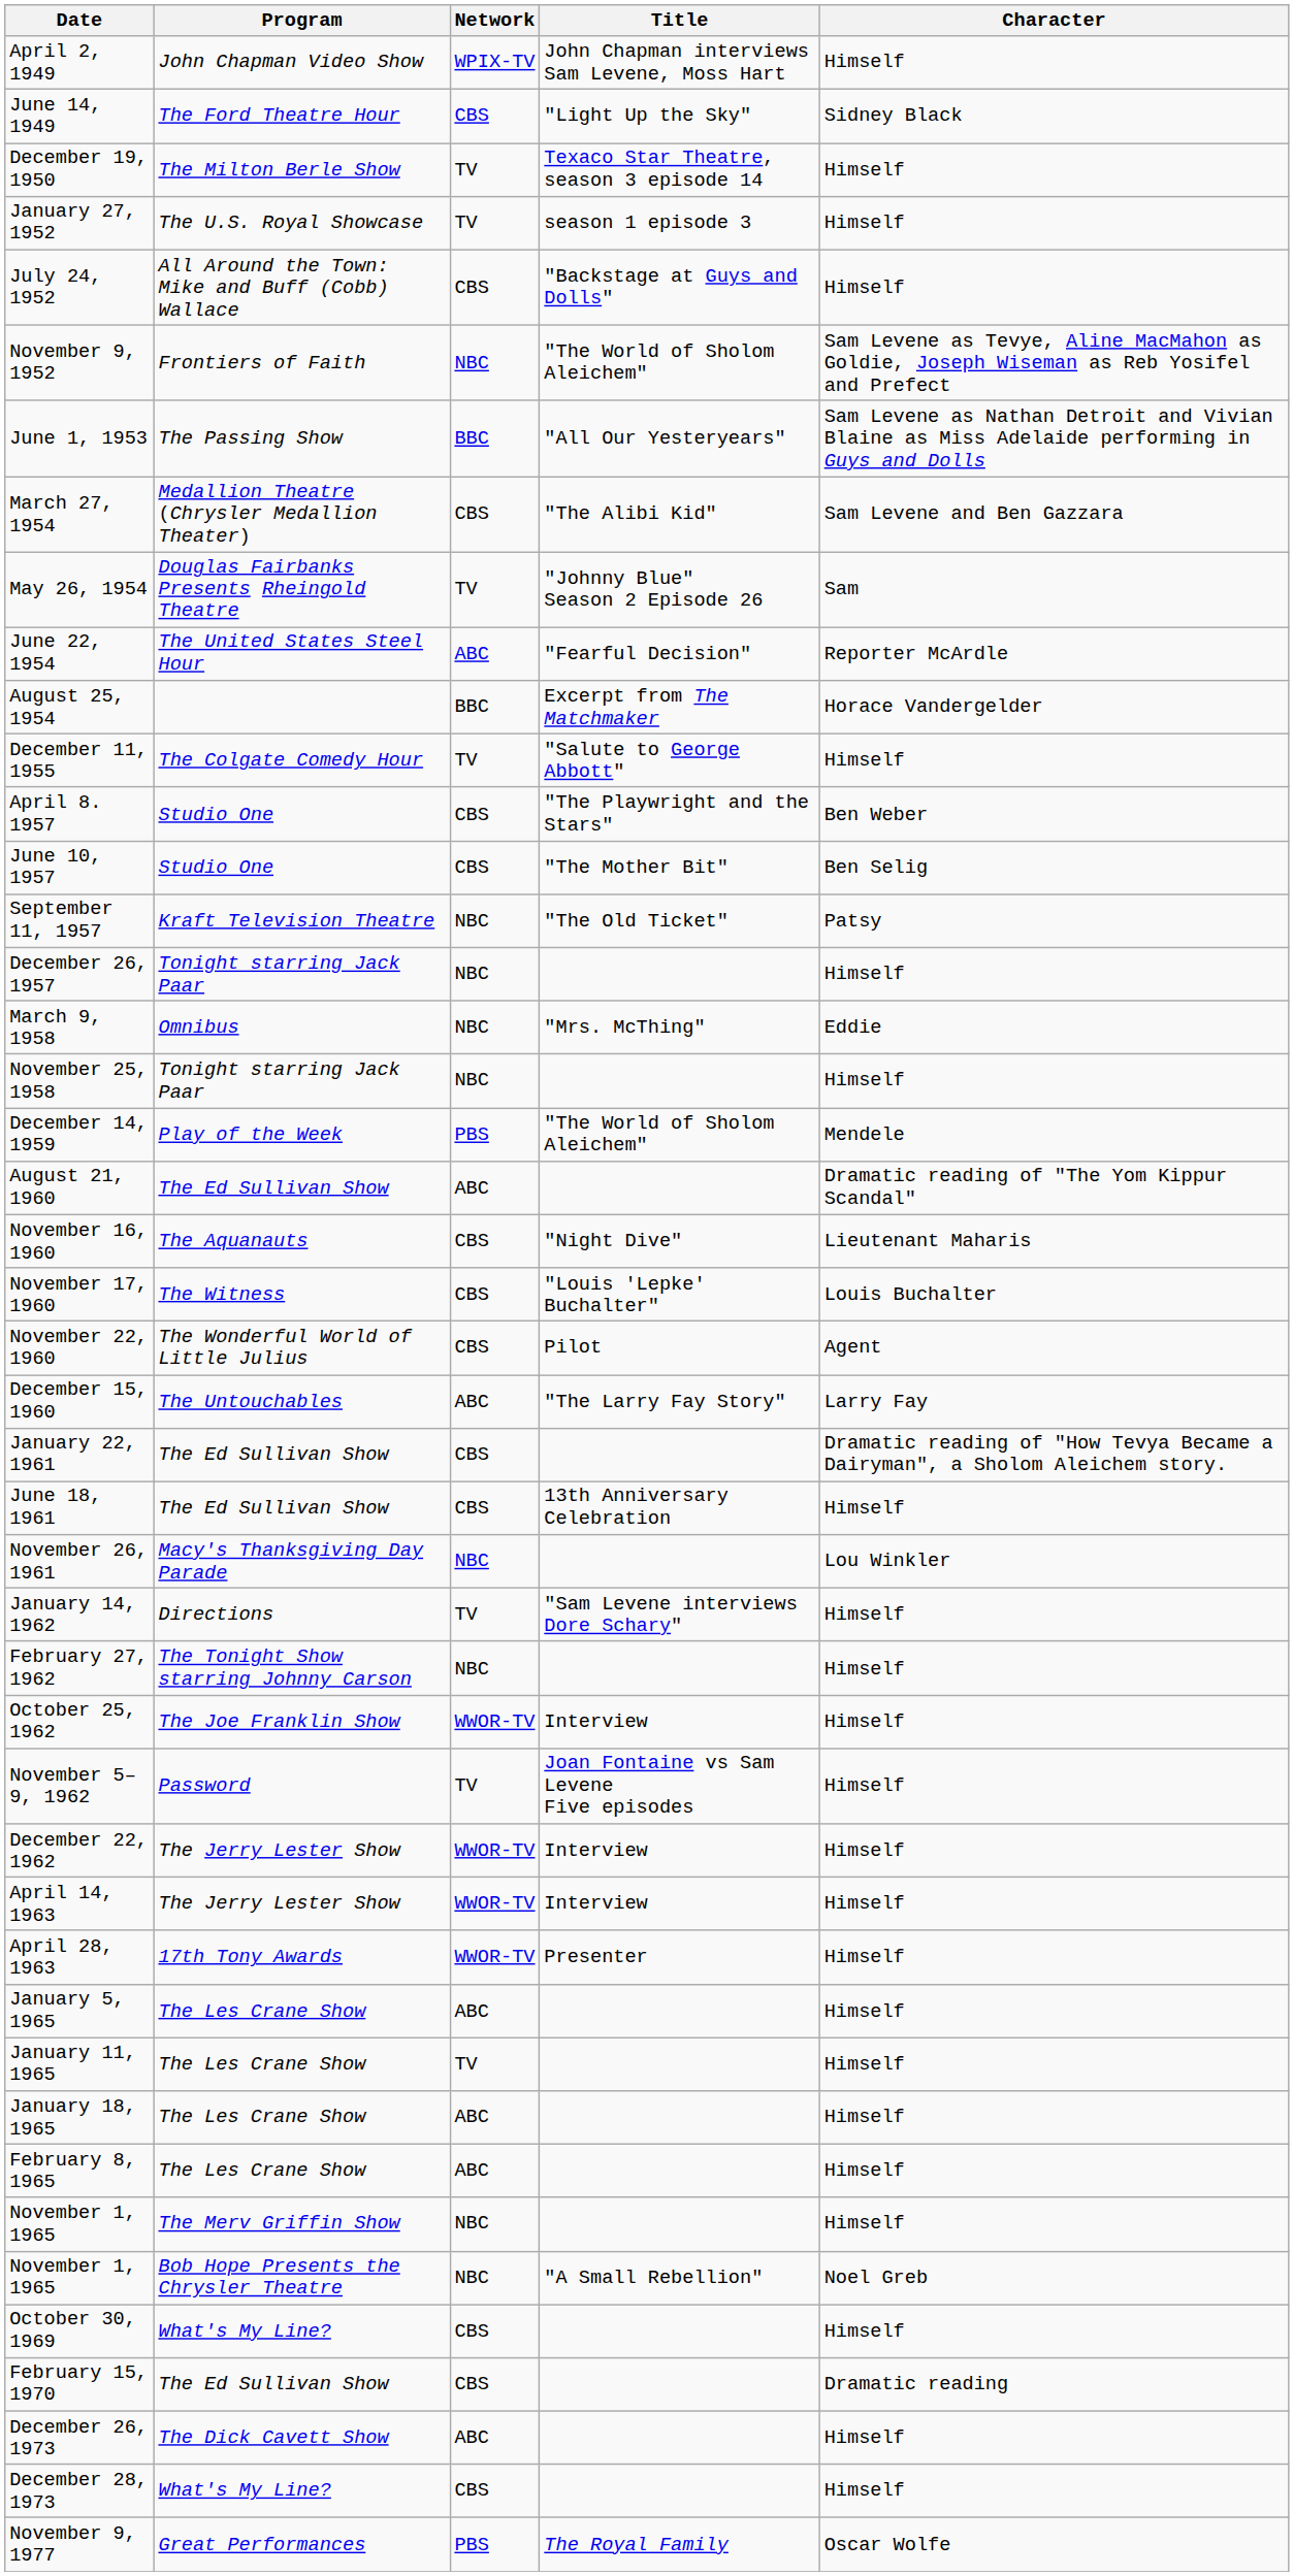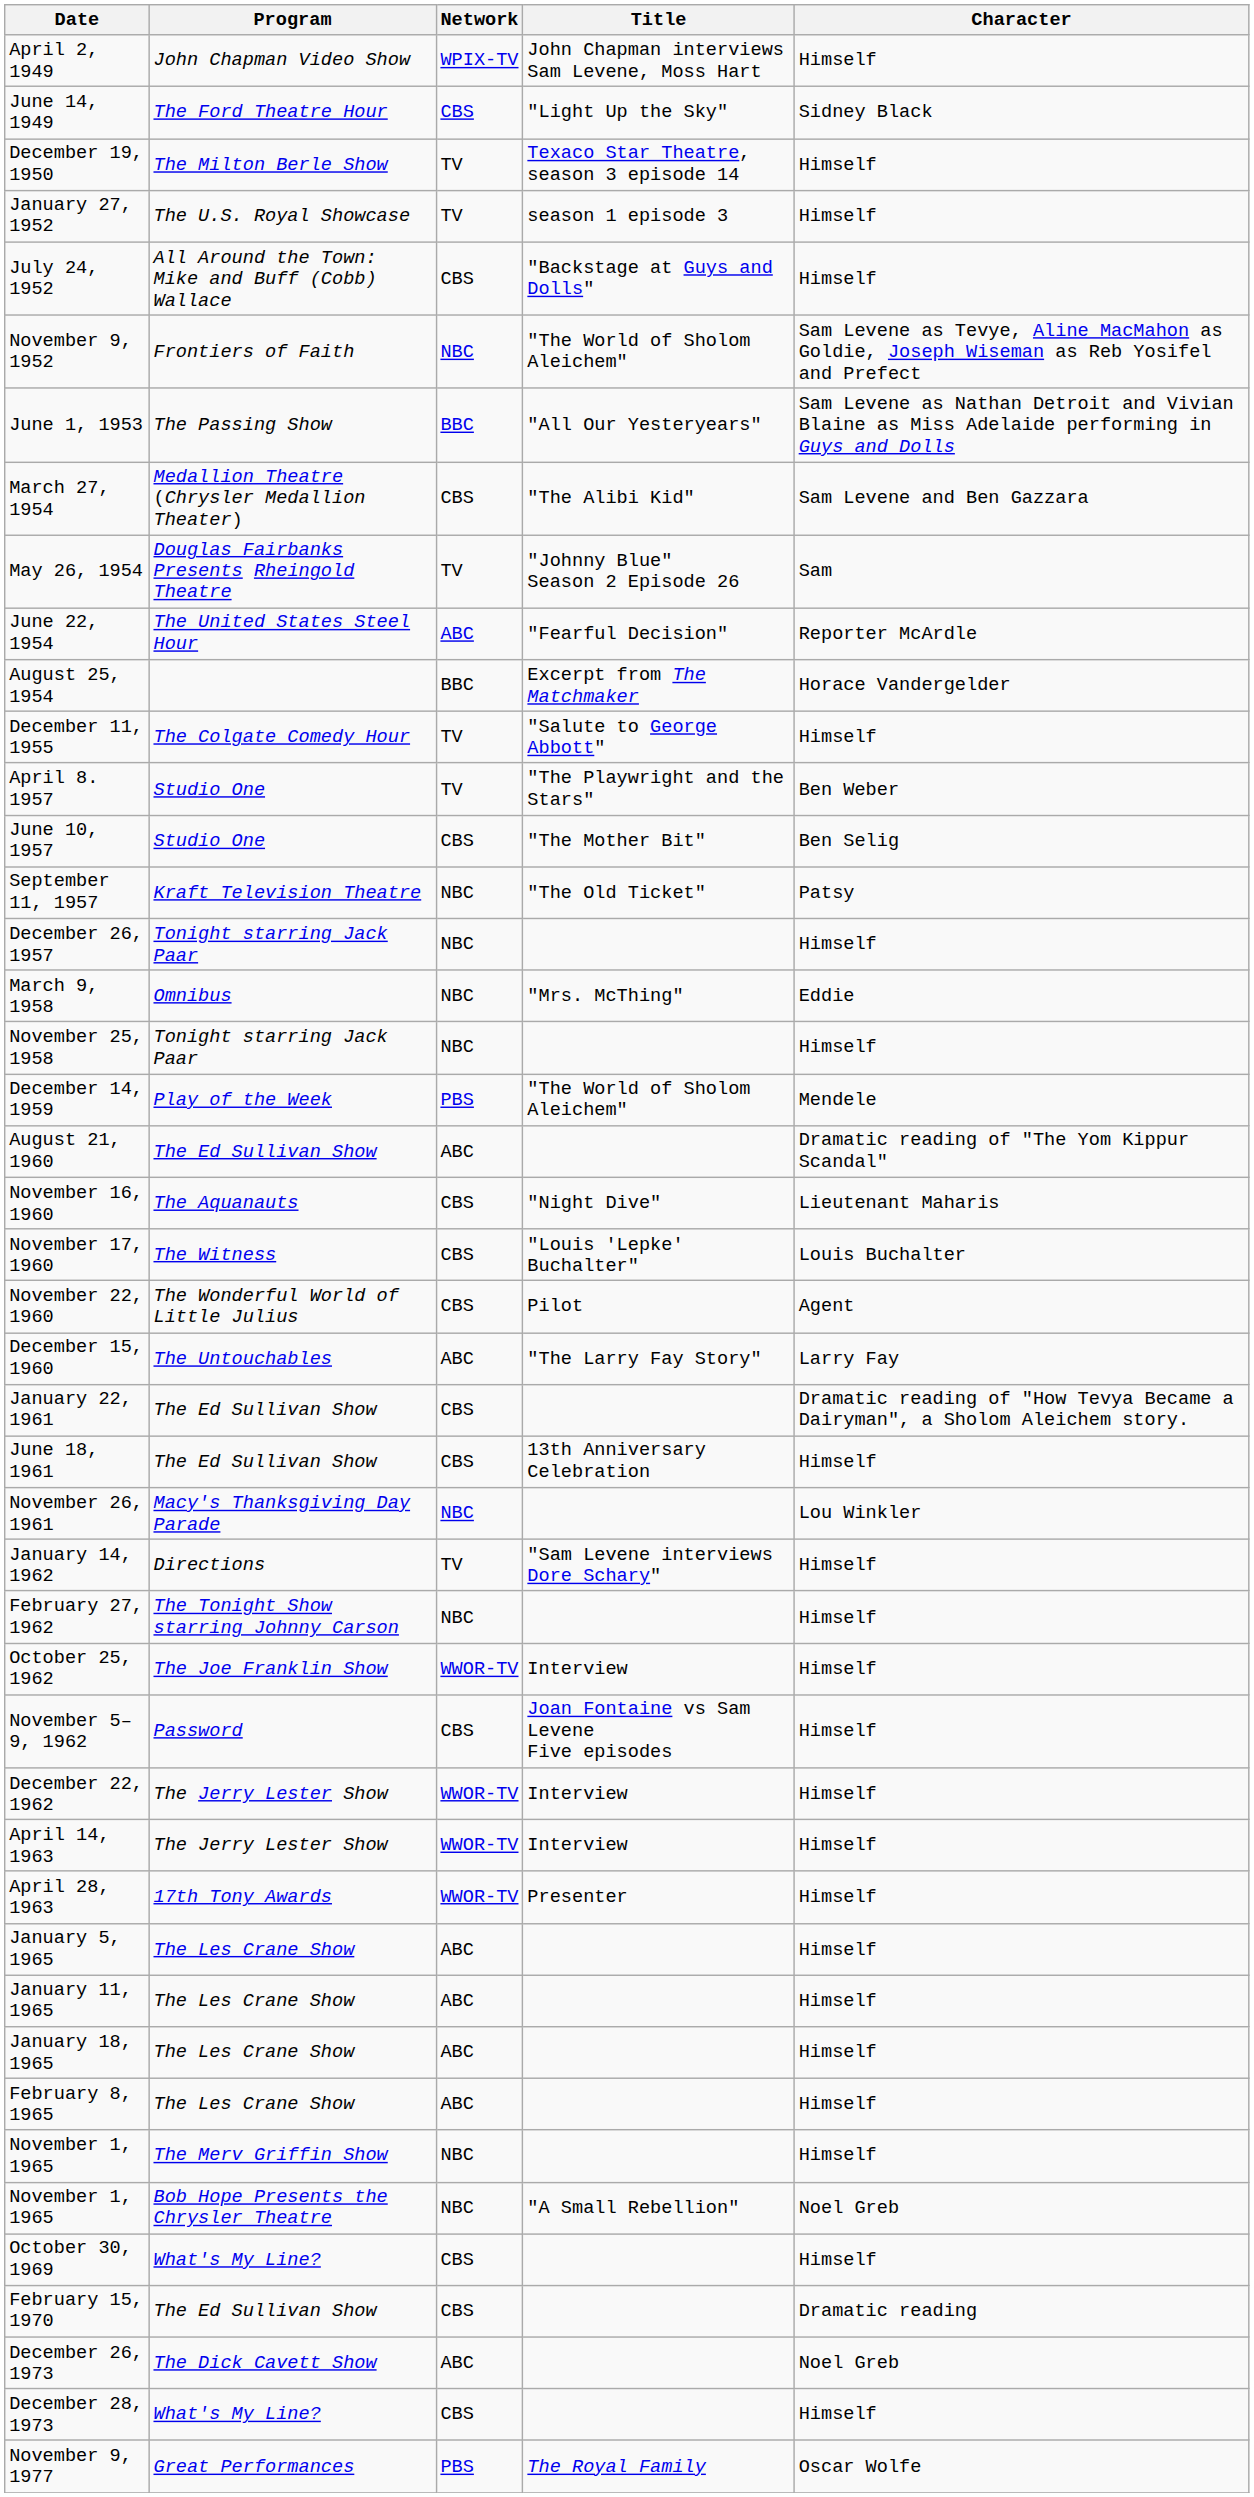 <table class="wikitable">
 <tr>
 <th>Date</th>
 <th>Program</th>
 <th>Network</th>
 <th>Title</th>
 <th>Character</th>
 </tr>
 <tr>
 <td>April 2, 1949</td>
 <td><em>John Chapman Video Show</em></td>
 <td><a href='#'>WPIX-TV</a></td>
 <td>John Chapman interviews Sam Levene, Moss Hart</td>
 <td>Himself</td>
 </tr>
 <tr>
 <td>June 14, 1949</td>
 <td><em><a href='#'>The Ford Theatre Hour</a></em></td>
 <td><a href='#'>CBS</a></td>
 <td>"Light Up the Sky"</td>
 <td>Sidney Black</td>
 </tr>
 <tr>
 <td>December 19, 1950</td>
 <td><em><a href='#'>The Milton Berle Show</a></em></td>
 <td>TV</td>
 <td><a href='#'>Texaco Star Theatre</a>, season 3 episode 14</td>
 <td>Himself</td>
 </tr>
 <tr>
 <td>January 27, 1952</td>
 <td><em>The U.S. Royal Showcase</em></td>
 <td>TV</td>
 <td>season 1 episode 3</td>
 <td>Himself</td>
 </tr>
 <tr>
 <td>July 24, 1952</td>
 <td><em>All Around the Town: Mike and Buff (Cobb) Wallace</em></td>
 <td>CBS</td>
 <td>"Backstage at <a href='#'>Guys and Dolls</a>"</td>
 <td>Himself</td>
 </tr>
 <tr>
 <td>November 9, 1952</td>
 <td><em>Frontiers of Faith</em></td>
 <td><a href='#'>NBC</a></td>
 <td>"The World of Sholom Aleichem"</td>
 <td>Sam Levene as Tevye, <a href='#'>Aline MacMahon</a> as Goldie, <a href='#'>Joseph Wiseman</a> as Reb Yosifel and Prefect</td>
 </tr>
 <tr>
 <td>June 1, 1953</td>
 <td><em>The Passing Show</em></td>
 <td><a href='#'>BBC</a></td>
 <td>"All Our Yesteryears"</td>
 <td>Sam Levene as Nathan Detroit and Vivian Blaine as Miss Adelaide performing in <em><a href='#'>Guys and Dolls</a></em></td>
 </tr>
 <tr>
 <td>March 27, 1954</td>
 <td><em><a href='#'>Medallion Theatre</a></em> (<em>Chrysler Medallion Theater</em>)</td>
 <td>CBS</td>
 <td>"The Alibi Kid"</td>
 <td>Sam Levene and Ben Gazzara</td>
 </tr>
 <tr>
 <td>May 26, 1954</td>
 <td><em><a href='#'>Douglas Fairbanks Presents</a></em> <em><a href='#'>Rheingold Theatre</a></em></td>
 <td>TV</td>
 <td>"Johnny Blue" <br>Season 2 Episode 26</td>
 <td>Sam</td>
 </tr>
 <tr>
 <td>June 22, 1954</td>
 <td><em><a href='#'>The United States Steel Hour</a></em></td>
 <td><a href='#'>ABC</a></td>
 <td>"Fearful Decision"</td>
 <td>Reporter McArdle</td>
 </tr>
 <tr>
 <td>August 25, 1954</td>
 <td></td>
 <td>BBC</td>
 <td>Excerpt from <em><a href='#'>The Matchmaker</a></em></td>
 <td>Horace Vandergelder</td>
 </tr>
 <tr>
 <td>December 11, 1955</td>
 <td><em><a href='#'>The Colgate Comedy Hour</a></em></td>
 <td>TV</td>
 <td>"Salute to <a href='#'>George Abbott</a>"</td>
 <td>Himself</td>
 </tr>
 <tr>
 <td>April 8. 1957</td>
 <td><em><a href='#'>Studio One</a></em></td>
-<td>CBS</td>
+<td>TV</td>
 <td>"The Playwright and the Stars"</td>
 <td>Ben Weber</td>
 </tr>
 <tr>
 <td>June 10, 1957</td>
 <td><em><a href='#'>Studio One</a></em></td>
 <td>CBS</td>
 <td>"The Mother Bit"</td>
 <td>Ben Selig</td>
 </tr>
 <tr>
 <td>September 11, 1957</td>
 <td><em><a href='#'>Kraft Television Theatre</a></em></td>
 <td>NBC</td>
 <td>"The Old Ticket"</td>
 <td>Patsy</td>
 </tr>
 <tr>
 <td>December 26, 1957</td>
 <td><em><a href='#'>Tonight starring Jack Paar</a></em></td>
 <td>NBC</td>
 <td></td>
 <td>Himself</td>
 </tr>
 <tr>
 <td>March 9, 1958</td>
 <td><em><a href='#'>Omnibus</a></em></td>
 <td>NBC</td>
 <td>"Mrs. McThing"</td>
 <td>Eddie</td>
 </tr>
 <tr>
 <td>November 25, 1958</td>
 <td><em>Tonight starring Jack Paar</em></td>
 <td>NBC</td>
 <td></td>
 <td>Himself</td>
 </tr>
 <tr>
 <td>December 14, 1959</td>
 <td><em><a href='#'>Play of the Week</a></em></td>
 <td><a href='#'>PBS</a></td>
 <td>"The World of Sholom Aleichem"</td>
 <td>Mendele</td>
 </tr>
 <tr>
 <td>August 21, 1960</td>
 <td><em><a href='#'>The Ed Sullivan Show</a></em></td>
 <td>ABC</td>
 <td></td>
 <td>Dramatic reading of "The Yom Kippur Scandal"</td>
 </tr>
 <tr>
 <td>November 16, 1960</td>
 <td><em><a href='#'>The Aquanauts</a></em></td>
 <td>CBS</td>
 <td>"Night Dive"</td>
 <td>Lieutenant Maharis</td>
 </tr>
 <tr>
 <td>November 17, 1960</td>
 <td><em><a href='#'>The Witness</a></em></td>
 <td>CBS</td>
 <td>"Louis 'Lepke' Buchalter"</td>
 <td>Louis Buchalter</td>
 </tr>
 <tr>
 <td>November 22, 1960</td>
 <td><em>The Wonderful World of Little Julius</em></td>
 <td>CBS</td>
 <td>Pilot</td>
 <td>Agent</td>
 </tr>
 <tr>
 <td>December 15, 1960</td>
 <td><em><a href='#'>The Untouchables</a></em></td>
 <td>ABC</td>
 <td>"The Larry Fay Story"</td>
 <td>Larry Fay</td>
 </tr>
 <tr>
 <td>January 22, 1961</td>
 <td><em>The Ed Sullivan Show</em></td>
 <td>CBS</td>
 <td></td>
 <td>Dramatic reading of "How Tevya Became a Dairyman", a Sholom Aleichem story.</td>
 </tr>
 <tr>
 <td>June 18, 1961</td>
 <td><em>The Ed Sullivan Show</em></td>
 <td>CBS</td>
 <td>13th Anniversary Celebration</td>
 <td>Himself</td>
 </tr>
 <tr>
 <td>November 26, 1961</td>
 <td><em><a href='#'>Macy's Thanksgiving Day Parade</a></em></td>
 <td><a href='#'>NBC</a></td>
 <td></td>
 <td>Lou Winkler</td>
 </tr>
 <tr>
 <td>January 14, 1962</td>
 <td><em>Directions</em></td>
 <td>TV</td>
 <td>"Sam Levene interviews <a href='#'>Dore Schary</a>"</td>
 <td>Himself</td>
 </tr>
 <tr>
 <td>February 27, 1962</td>
 <td><em><a href='#'>The Tonight Show starring Johnny Carson</a></em></td>
 <td>NBC</td>
 <td></td>
 <td>Himself</td>
 </tr>
 <tr>
 <td>October 25, 1962</td>
 <td><em><a href='#'>The Joe Franklin Show</a></em></td>
 <td><a href='#'>WWOR-TV</a></td>
 <td>Interview</td>
 <td>Himself</td>
 </tr>
 <tr>
 <td>November 5–9, 1962</td>
 <td><em><a href='#'>Password</a></em></td>
-<td>TV</td>
+<td>CBS</td>
 <td><a href='#'>Joan Fontaine</a> vs Sam Levene <br>Five episodes</td>
 <td>Himself</td>
 </tr>
 <tr>
 <td>December 22, 1962</td>
 <td><em>The <a href='#'>Jerry Lester</a> Show</em></td>
 <td><a href='#'>WWOR-TV</a></td>
 <td>Interview</td>
 <td>Himself</td>
 </tr>
 <tr>
 <td>April 14, 1963</td>
 <td><em>The Jerry Lester Show</em></td>
 <td><a href='#'>WWOR-TV</a></td>
 <td>Interview</td>
 <td>Himself</td>
 </tr>
 <tr>
 <td>April 28, 1963</td>
 <td><em><a href='#'>17th Tony Awards</a></em></td>
 <td><a href='#'>WWOR-TV</a></td>
 <td>Presenter</td>
 <td>Himself</td>
 </tr>
 <tr>
 <td>January 5, 1965</td>
 <td><em><a href='#'>The Les Crane Show</a></em></td>
 <td>ABC</td>
 <td></td>
 <td>Himself</td>
 </tr>
 <tr>
 <td>January 11, 1965</td>
 <td><em>The Les Crane Show</em></td>
-<td>TV</td>
+<td>ABC</td>
 <td></td>
 <td>Himself</td>
 </tr>
 <tr>
 <td>January 18, 1965</td>
 <td><em>The Les Crane Show</em></td>
 <td>ABC</td>
 <td></td>
 <td>Himself</td>
 </tr>
 <tr>
 <td>February 8, 1965</td>
 <td><em>The Les Crane Show</em></td>
 <td>ABC</td>
 <td></td>
 <td>Himself</td>
 </tr>
 <tr>
 <td>November 1, 1965</td>
 <td><em><a href='#'>The Merv Griffin Show</a></em></td>
 <td>NBC</td>
 <td></td>
 <td>Himself</td>
 </tr>
 <tr>
 <td>November 1, 1965</td>
 <td><em><a href='#'>Bob Hope Presents the Chrysler Theatre</a></em></td>
 <td>NBC</td>
 <td>"A Small Rebellion"</td>
 <td>Noel Greb</td>
 </tr>
 <tr>
 <td>October 30, 1969</td>
 <td><em><a href='#'>What's My Line?</a></em></td>
 <td>CBS</td>
 <td></td>
 <td>Himself</td>
 </tr>
 <tr>
 <td>February 15, 1970</td>
 <td><em>The Ed Sullivan Show</em></td>
 <td>CBS</td>
 <td></td>
 <td>Dramatic reading</td>
 </tr>
 <tr>
 <td>December 26, 1973</td>
 <td><em><a href='#'>The Dick Cavett Show</a></em></td>
 <td>ABC</td>
 <td></td>
-<td>Himself</td>
+<td>Noel Greb</td>
 </tr>
 <tr>
 <td>December 28, 1973</td>
 <td><em><a href='#'>What's My Line?</a></em></td>
 <td>CBS</td>
 <td></td>
 <td>Himself</td>
 </tr>
 <tr>
 <td>November 9, 1977</td>
 <td><em><a href='#'>Great Performances</a></em></td>
 <td><a href='#'>PBS</a></td>
 <td><a href='#'><em>The Royal Family</em></a></td>
 <td>Oscar Wolfe</td>
 </tr>
 </table>
